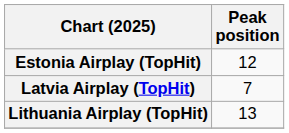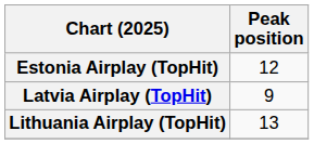 <table class="wikitable sortable plainrowheaders" style="text-align:center">
 <tr>
 <th scope="col">Chart (2025)</th>
 <th scope="col">Peak<br>position</th>
 </tr>
 <tr>
 <th scope="row">Estonia Airplay (TopHit)</th>
 <td>12</td>
 </tr>
 <tr>
 <th scope="row">Latvia Airplay (<a href='#'>TopHit</a>)</th>
-<td>7</td>
+<td>9</td>
 </tr>
 <tr>
 <th scope="row">Lithuania Airplay (TopHit)</th>
 <td>13</td>
 </tr>
 <tr>
 </tr>
 </table>
